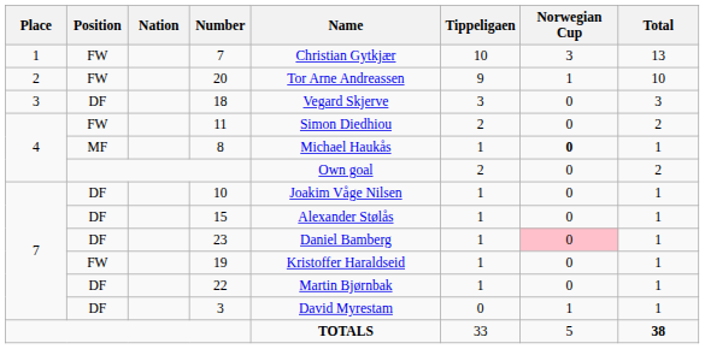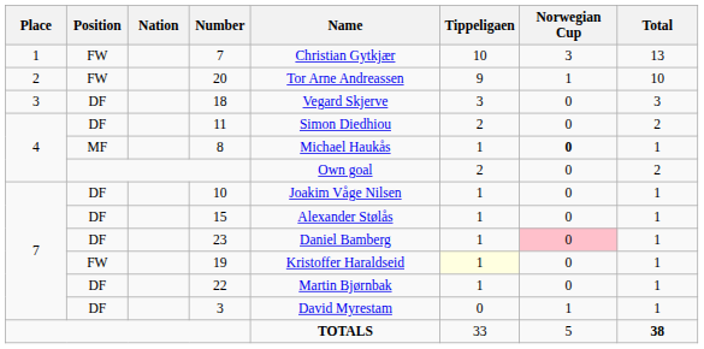 <table class="wikitable" style="font-size: 95%; text-align: center;">
 <tr>
 <th width=60>Place</th>
 <th width=60>Position</th>
 <th width=60>Nation</th>
 <th width=60>Number</th>
 <th width=200>Name</th>
 <th width=80>Tippeligaen</th>
 <th width=100>Norwegian Cup</th>
 <th width=80><strong>Total</strong></th>
 </tr>
 <tr>
 <td>1</td>
 <td>FW</td>
 <td></td>
 <td>7</td>
 <td><a href='#'>Christian Gytkjær</a></td>
 <td>10</td>
 <td>3</td>
 <td>13</td>
 </tr>
 <tr>
 <td>2</td>
 <td>FW</td>
 <td></td>
 <td>20</td>
 <td><a href='#'>Tor Arne Andreassen</a></td>
 <td>9</td>
 <td>1</td>
 <td>10</td>
 </tr>
 <tr>
 <td>3</td>
 <td>DF</td>
 <td></td>
 <td>18</td>
 <td><a href='#'>Vegard Skjerve</a></td>
 <td>3</td>
 <td>0</td>
 <td>3</td>
 </tr>
 <tr>
 <td rowspan="3">4</td>
-<td>FW</td>
+<td>DF</td>
 <td></td>
 <td>11</td>
 <td><a href='#'>Simon Diedhiou</a></td>
 <td>2</td>
 <td>0</td>
 <td>2</td>
 </tr>
 <tr>
 <td>MF</td>
 <td></td>
 <td>8</td>
 <td><a href='#'>Michael Haukås</a></td>
 <td>1</td>
 <td><strong>0</strong></td>
 <td>1</td>
 </tr>
 <tr>
 <td colspan="3"></td>
 <td><a href='#'>Own goal</a></td>
 <td>2</td>
 <td>0</td>
 <td>2</td>
 </tr>
 <tr>
 <td rowspan="6">7</td>
 <td>DF</td>
 <td></td>
 <td>10</td>
 <td><a href='#'>Joakim Våge Nilsen</a></td>
 <td>1</td>
 <td>0</td>
 <td>1</td>
 </tr>
 <tr>
 <td>DF</td>
 <td></td>
 <td>15</td>
 <td><a href='#'>Alexander Stølås</a></td>
 <td>1</td>
 <td>0</td>
 <td>1</td>
 </tr>
 <tr>
 <td>DF</td>
 <td></td>
 <td>23</td>
 <td><a href='#'>Daniel Bamberg</a></td>
 <td>1</td>
 <td style="background: pink;">0</td>
 <td>1</td>
 </tr>
 <tr>
 <td>FW</td>
 <td></td>
 <td>19</td>
 <td><a href='#'>Kristoffer Haraldseid</a></td>
-<td>1</td>
+<td style="background: lightyellow;">1</td>
 <td>0</td>
 <td>1</td>
 </tr>
 <tr>
 <td>DF</td>
 <td></td>
 <td>22</td>
 <td><a href='#'>Martin Bjørnbak</a></td>
 <td>1</td>
 <td>0</td>
 <td>1</td>
 </tr>
 <tr>
 <td>DF</td>
 <td></td>
 <td>3</td>
 <td><a href='#'>David Myrestam</a></td>
 <td>0</td>
 <td>1</td>
 <td>1</td>
 </tr>
 <tr>
 <td colspan="4"></td>
 <td><strong>TOTALS</strong></td>
 <td>33</td>
 <td>5</td>
 <td><strong>38</strong></td>
 </tr>
 </table>
